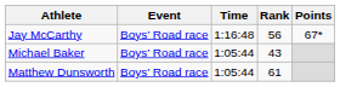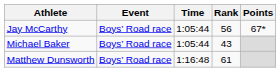 <table class="wikitable" style="font-size:90%;">
 <tr>
 <th>Athlete</th>
 <th>Event</th>
 <th>Time</th>
 <th>Rank</th>
 <th>Points</th>
 </tr>
 <tr>
 <td><a href='#'>Jay McCarthy</a></td>
 <td><a href='#'>Boys’ Road race</a></td>
-<td align=center>1:16:48</td>
+<td align=center>1:05:44</td>
 <td align=center>56</td>
 <td align=center>67*</td>
 </tr>
 <tr>
 <td><a href='#'>Michael Baker</a></td>
 <td><a href='#'>Boys’ Road race</a></td>
 <td align=center>1:05:44</td>
 <td align=center>43</td>
 <td style="background:#dcdcdc;"></td>
 </tr>
 <tr>
 <td><a href='#'>Matthew Dunsworth</a></td>
 <td><a href='#'>Boys’ Road race</a></td>
-<td align=center>1:05:44</td>
+<td align=center>1:16:48</td>
 <td align=center>61</td>
 <td style="background:#dcdcdc;"></td>
 </tr>
 </table>
